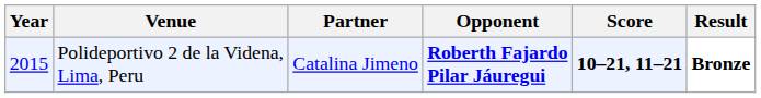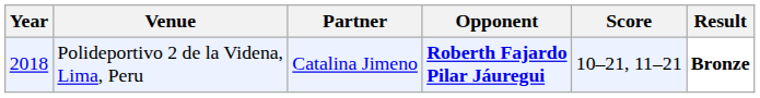 <table class="sortable wikitable" style="font-size: 90%;">
 <tr>
 <th>Year</th>
 <th>Venue</th>
 <th>Partner</th>
 <th>Opponent</th>
 <th>Score</th>
 <th>Result</th>
 </tr>
 <tr style="background:#ECF2FF">
-<td align="center"><a href='#'>2015</a></td>
+<td align="center"><a href='#'>2018</a></td>
 <td align="left">Polideportivo 2 de la Videna,<br><a href='#'>Lima</a>, Peru</td>
 <td align="left"> <a href='#'>Catalina Jimeno</a></td>
 <td align="left"><strong> <a href='#'>Roberth Fajardo</a><br> <a href='#'>Pilar Jáuregui</a></strong></td>
-<td align="left"><strong>10–21, 11–21</strong></td>
+<td align="left">10–21, 11–21</td>
 <td style="text-align:left; background:white"> <strong>Bronze</strong></td>
 </tr>
 </table>
